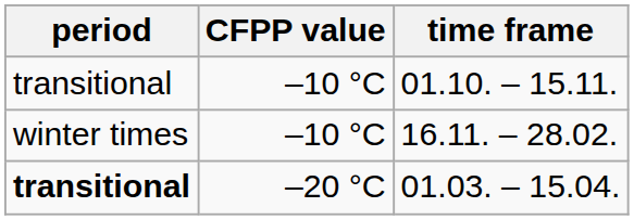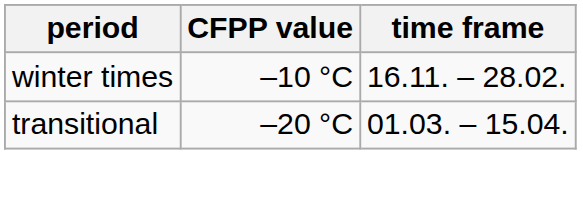 <table class="wikitable">
 <tr>
 <th>period</th>
 <th>CFPP value</th>
 <th>time frame</th>
 </tr>
 <tr>
-<td>transitional</td>
-<td align=right>–10 °C</td>
-<td>01.10. – 15.11.</td>
-</tr>
-<tr>
 <td>winter times</td>
 <td align=right>–10 °C</td>
 <td>16.11. – 28.02.</td>
 </tr>
 <tr>
-<td><strong>transitional</strong></td>
+<td>transitional</td>
 <td align=right>–20 °C</td>
 <td>01.03. – 15.04.</td>
 </tr>
 </table>
